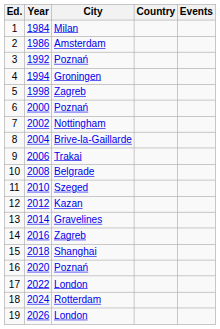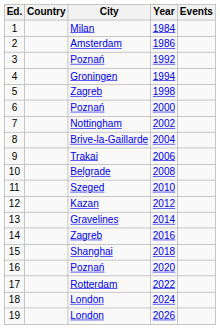 <table class="wikitable">
 <tr>
 <th>Ed.</th>
+<th>Country</th>
+<th>City</th>
 <th>Year</th>
-<th>City</th>
-<th>Country</th>
 <th>Events</th>
 </tr>
 <tr>
 <td align=center>1</td>
+<td></td>
+<td><a href='#'>Milan</a></td>
 <td><a href='#'>1984</a></td>
-<td><a href='#'>Milan</a></td>
-<td></td>
 <td align=center></td>
 </tr>
 <tr>
 <td align=center>2</td>
+<td></td>
+<td><a href='#'>Amsterdam</a></td>
 <td><a href='#'>1986</a></td>
-<td><a href='#'>Amsterdam</a></td>
-<td></td>
 <td align=center></td>
 </tr>
 <tr>
 <td align=center>3</td>
+<td></td>
+<td><a href='#'>Poznań</a></td>
 <td><a href='#'>1992</a></td>
-<td><a href='#'>Poznań</a></td>
-<td></td>
 <td align=center></td>
 </tr>
 <tr>
 <td align=center>4</td>
+<td></td>
+<td><a href='#'>Groningen</a></td>
 <td><a href='#'>1994</a></td>
-<td><a href='#'>Groningen</a></td>
-<td></td>
 <td align=center></td>
 </tr>
 <tr>
 <td align=center>5</td>
+<td></td>
+<td><a href='#'>Zagreb</a></td>
 <td><a href='#'>1998</a></td>
-<td><a href='#'>Zagreb</a></td>
-<td></td>
 <td align=center></td>
 </tr>
 <tr>
 <td align=center>6</td>
+<td></td>
+<td><a href='#'>Poznań</a></td>
 <td><a href='#'>2000</a></td>
-<td><a href='#'>Poznań</a></td>
-<td></td>
 <td align=center></td>
 </tr>
 <tr>
 <td align=center>7</td>
+<td></td>
+<td><a href='#'>Nottingham</a></td>
 <td><a href='#'>2002</a></td>
-<td><a href='#'>Nottingham</a></td>
-<td></td>
 <td align=center></td>
 </tr>
 <tr>
 <td align=center>8</td>
+<td></td>
+<td><a href='#'>Brive-la-Gaillarde</a></td>
 <td><a href='#'>2004</a></td>
-<td><a href='#'>Brive-la-Gaillarde</a></td>
-<td></td>
 <td align=center></td>
 </tr>
 <tr>
 <td align=center>9</td>
+<td></td>
+<td><a href='#'>Trakai</a></td>
 <td><a href='#'>2006</a></td>
-<td><a href='#'>Trakai</a></td>
-<td></td>
 <td align=center></td>
 </tr>
 <tr>
 <td align=center>10</td>
+<td></td>
+<td><a href='#'>Belgrade</a></td>
 <td><a href='#'>2008</a></td>
-<td><a href='#'>Belgrade</a></td>
-<td></td>
 <td align=center></td>
 </tr>
 <tr>
 <td align=center>11</td>
+<td></td>
+<td><a href='#'>Szeged</a></td>
 <td><a href='#'>2010</a></td>
-<td><a href='#'>Szeged</a></td>
-<td></td>
 <td align=center></td>
 </tr>
 <tr>
 <td align=center>12</td>
+<td></td>
+<td><a href='#'>Kazan</a></td>
 <td><a href='#'>2012</a></td>
-<td><a href='#'>Kazan</a></td>
-<td></td>
 <td align=center></td>
 </tr>
 <tr>
 <td align=center>13</td>
+<td></td>
+<td><a href='#'>Gravelines</a></td>
 <td><a href='#'>2014</a></td>
-<td><a href='#'>Gravelines</a></td>
-<td></td>
 <td align=center></td>
 </tr>
 <tr>
 <td align=center>14</td>
+<td></td>
+<td><a href='#'>Zagreb</a></td>
 <td><a href='#'>2016</a></td>
-<td><a href='#'>Zagreb</a></td>
-<td></td>
 <td align=center></td>
 </tr>
 <tr>
 <td align=center>15</td>
+<td></td>
+<td><a href='#'>Shanghai</a></td>
 <td><a href='#'>2018</a></td>
-<td><a href='#'>Shanghai</a></td>
-<td></td>
 <td align=center></td>
 </tr>
 <tr>
 <td align=center>16</td>
+<td></td>
+<td><a href='#'>Poznań</a></td>
 <td><a href='#'>2020</a></td>
-<td><a href='#'>Poznań</a></td>
-<td></td>
 <td align=center></td>
 </tr>
 <tr>
 <td align=center>17</td>
+<td></td>
+<td><a href='#'>Rotterdam</a></td>
 <td><a href='#'>2022</a></td>
-<td><a href='#'>London</a></td>
-<td></td>
 <td align=center></td>
 </tr>
 <tr>
 <td align=center>18</td>
+<td></td>
+<td><a href='#'>London</a></td>
 <td><a href='#'>2024</a></td>
-<td><a href='#'>Rotterdam</a></td>
-<td></td>
 <td align=center></td>
 </tr>
 <tr>
 <td align=center>19</td>
+<td></td>
+<td><a href='#'>London</a></td>
 <td><a href='#'>2026</a></td>
-<td><a href='#'>London</a></td>
-<td></td>
 <td align=center></td>
 </tr>
 </table>
